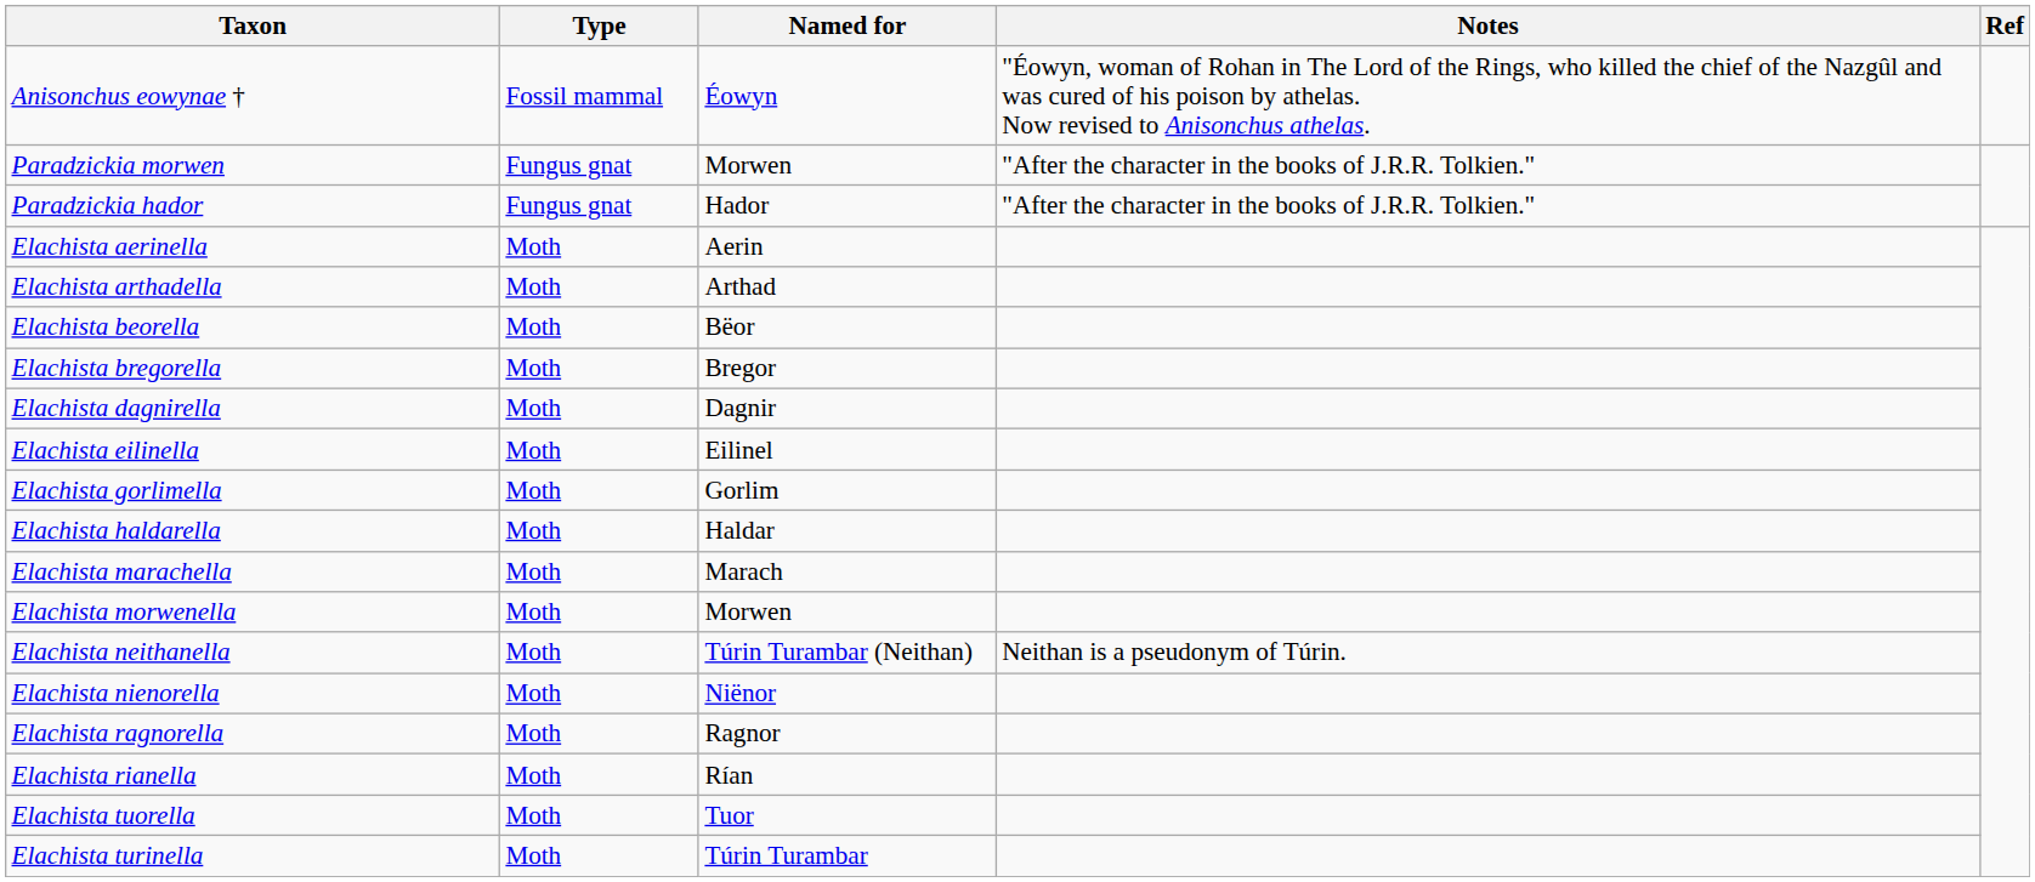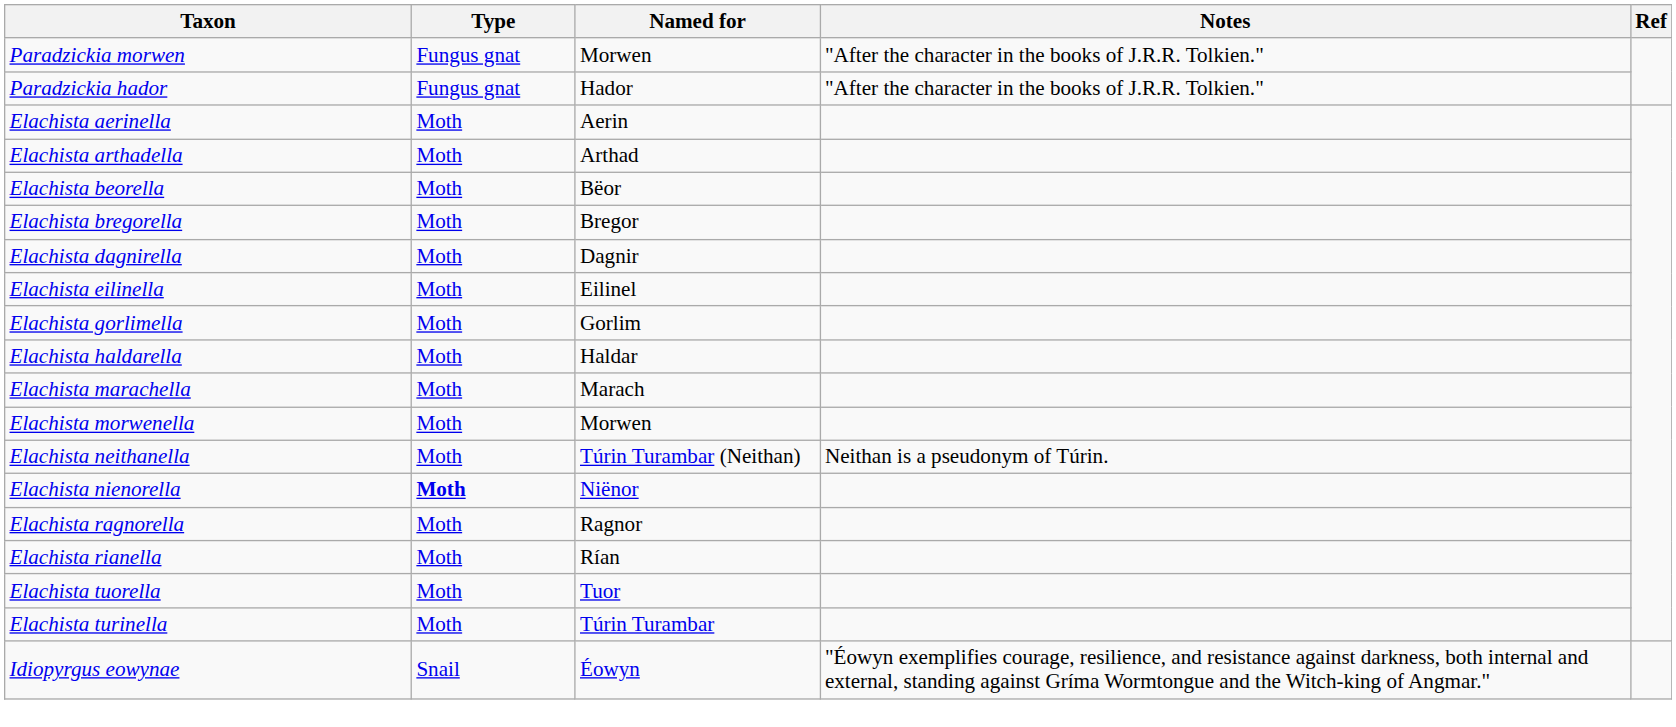 <table class="wikitable sortable" width="100%">
 <tr>
 <th style="width:25%;">Taxon</th>
 <th style="width:10%;">Type</th>
 <th style="width:15%;">Named for</th>
 <th style="width:50%;">Notes</th>
 <th class="unsortable">Ref</th>
-</tr>
-<tr>
-<td><em><a href='#'>Anisonchus eowynae</a></em> † </td>
-<td><a href='#'>Fossil mammal</a></td>
-<td><a href='#'>Éowyn</a></td>
-<td>"Éowyn, woman of Rohan in The Lord of the Rings, who killed the chief of the Nazgûl and was cured of his poison by athelas.<br>Now revised to <em><a href='#'>Anisonchus athelas</a></em>.</td>
-<td></td>
 </tr>
 <tr>
 <td><em><a href='#'>Paradzickia morwen</a></em> </td>
 <td><a href='#'>Fungus gnat</a></td>
 <td>Morwen</td>
 <td>"After the character in the books of J.R.R. Tolkien."</td>
 <td rowspan="2"></td>
 </tr>
 <tr>
 <td><em><a href='#'>Paradzickia hador</a></em> </td>
 <td><a href='#'>Fungus gnat</a></td>
 <td>Hador</td>
 <td>"After the character in the books of J.R.R. Tolkien."</td>
 </tr>
 <tr>
 <td><em><a href='#'>Elachista aerinella</a></em> </td>
 <td><a href='#'>Moth</a></td>
 <td>Aerin</td>
 <td></td>
 <td rowspan="16"></td>
 </tr>
 <tr>
 <td><em><a href='#'>Elachista arthadella</a></em> </td>
 <td><a href='#'>Moth</a></td>
 <td>Arthad</td>
 <td></td>
 </tr>
 <tr>
 <td><em><a href='#'>Elachista beorella</a></em> </td>
 <td><a href='#'>Moth</a></td>
 <td>Bëor</td>
 <td></td>
 </tr>
 <tr>
 <td><em><a href='#'>Elachista bregorella</a></em> </td>
 <td><a href='#'>Moth</a></td>
 <td>Bregor</td>
 <td></td>
 </tr>
 <tr>
 <td><em><a href='#'>Elachista dagnirella</a></em> </td>
 <td><a href='#'>Moth</a></td>
 <td>Dagnir</td>
 <td></td>
 </tr>
 <tr>
 <td><em><a href='#'>Elachista eilinella</a></em> </td>
 <td><a href='#'>Moth</a></td>
 <td>Eilinel</td>
 <td></td>
 </tr>
 <tr>
 <td><em><a href='#'>Elachista gorlimella</a></em> </td>
 <td><a href='#'>Moth</a></td>
 <td>Gorlim</td>
 <td></td>
 </tr>
 <tr>
 <td><em><a href='#'>Elachista haldarella</a></em> </td>
 <td><a href='#'>Moth</a></td>
 <td>Haldar</td>
 <td></td>
 </tr>
 <tr>
 <td><em><a href='#'>Elachista marachella</a></em> </td>
 <td><a href='#'>Moth</a></td>
 <td>Marach</td>
 <td></td>
 </tr>
 <tr>
 <td><em><a href='#'>Elachista morwenella</a></em> </td>
 <td><a href='#'>Moth</a></td>
 <td>Morwen</td>
 <td></td>
 </tr>
 <tr>
 <td><em><a href='#'>Elachista neithanella</a></em> </td>
 <td><a href='#'>Moth</a></td>
 <td><a href='#'>Túrin Turambar</a> (Neithan)</td>
 <td>Neithan is a pseudonym of Túrin.</td>
 </tr>
 <tr>
 <td><em><a href='#'>Elachista nienorella</a></em> </td>
-<td><a href='#'>Moth</a></td>
+<td><strong><a href='#'>Moth</a></strong></td>
 <td><a href='#'>Niënor</a></td>
 <td></td>
 </tr>
 <tr>
 <td><em><a href='#'>Elachista ragnorella</a></em> </td>
 <td><a href='#'>Moth</a></td>
 <td>Ragnor</td>
 <td></td>
 </tr>
 <tr>
 <td><em><a href='#'>Elachista rianella</a></em> </td>
 <td><a href='#'>Moth</a></td>
 <td>Rían</td>
 <td></td>
 </tr>
 <tr>
 <td><em><a href='#'>Elachista tuorella</a></em> </td>
 <td><a href='#'>Moth</a></td>
 <td><a href='#'>Tuor</a></td>
 <td></td>
 </tr>
 <tr>
 <td><em><a href='#'>Elachista turinella</a></em> </td>
 <td><a href='#'>Moth</a></td>
 <td><a href='#'>Túrin Turambar</a></td>
 <td></td>
 </tr>
+<tr>
+<td><em><a href='#'>Idiopyrgus eowynae</a></em> </td>
+<td><a href='#'>Snail</a></td>
+<td><a href='#'>Éowyn</a></td>
+<td>"Éowyn exemplifies courage, resilience, and resistance against darkness, both internal and external, standing against Gríma Wormtongue and the Witch-king of Angmar."</td>
+<td></td>
+</tr>
 </table>
